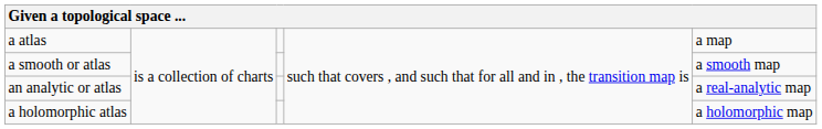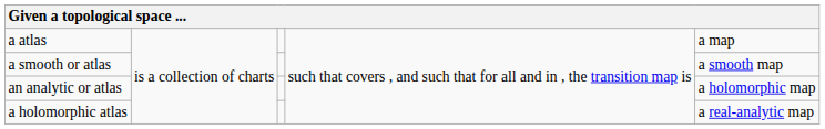 <table class="wikitable">
 <tr>
 <th ! colspan="5" style="text-align: left;">Given a topological space ...</th>
 </tr>
 <tr>
 <td>a  atlas</td>
 <td rowspan="4">is a collection of charts</td>
 <td></td>
 <td rowspan="4">such that  covers , and such that for all  and  in , the <a href='#'>transition map</a>  is</td>
 <td>a  map</td>
 </tr>
 <tr>
 <td>a smooth or  atlas</td>
 <td></td>
 <td>a <a href='#'>smooth</a> map</td>
 </tr>
 <tr>
 <td>an analytic or  atlas</td>
 <td></td>
-<td>a <a href='#'>real-analytic</a> map</td>
+<td>a <a href='#'>holomorphic</a> map</td>
 </tr>
 <tr>
 <td>a holomorphic atlas</td>
 <td></td>
-<td>a <a href='#'>holomorphic</a> map</td>
+<td>a <a href='#'>real-analytic</a> map</td>
 </tr>
 </table>
